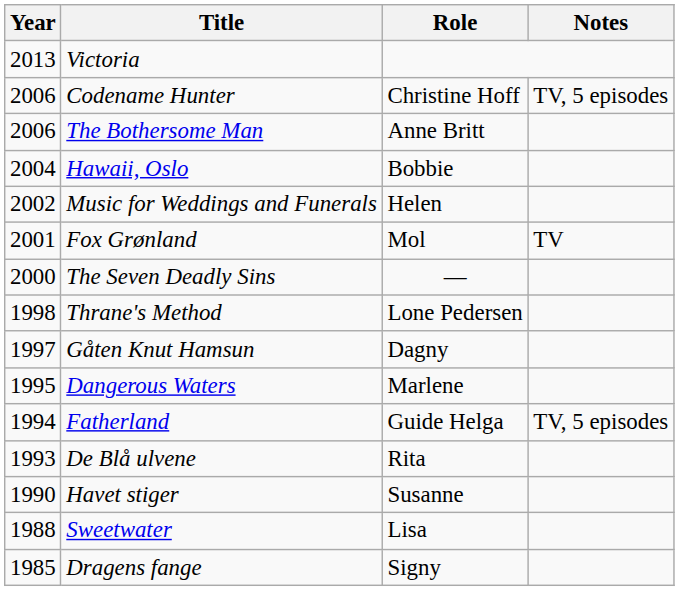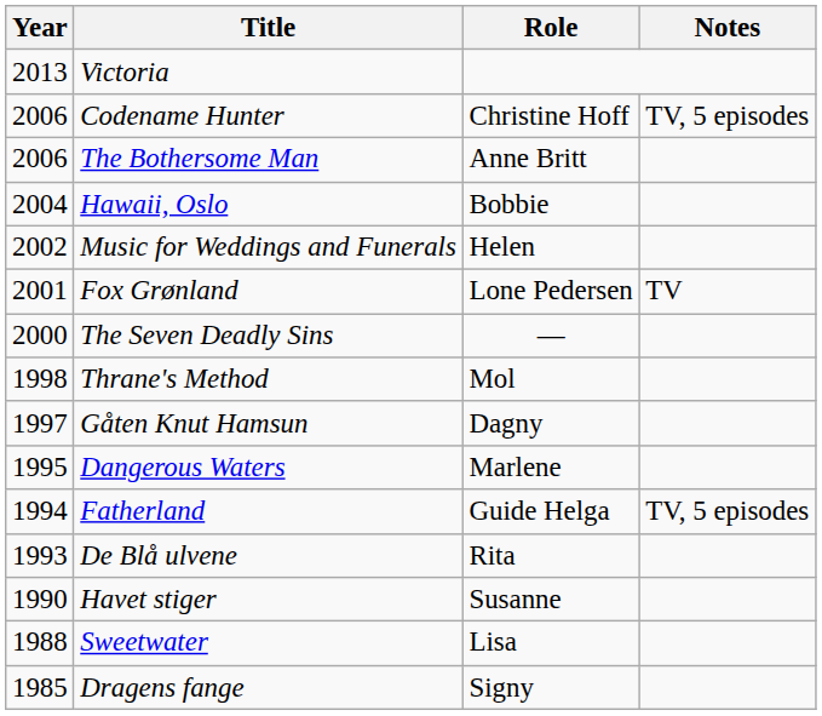 <table class="wikitable">
 <tr>
 <th>Year</th>
 <th>Title</th>
 <th>Role</th>
 <th>Notes</th>
 </tr>
 <tr>
 <td>2013</td>
 <td><em>Victoria</em></td>
 </tr>
 <tr>
 <td>2006</td>
 <td><em>Codename Hunter</em></td>
 <td>Christine Hoff</td>
 <td>TV, 5 episodes</td>
 </tr>
 <tr>
 <td>2006</td>
 <td><em><a href='#'>The Bothersome Man</a></em></td>
 <td>Anne Britt</td>
 <td></td>
 </tr>
 <tr>
 <td>2004</td>
 <td><em><a href='#'>Hawaii, Oslo</a></em></td>
 <td>Bobbie</td>
 <td></td>
 </tr>
 <tr>
 <td>2002</td>
 <td><em>Music for Weddings and Funerals</em></td>
 <td>Helen</td>
 <td></td>
 </tr>
 <tr>
 <td>2001</td>
 <td><em>Fox Grønland</em></td>
-<td>Mol</td>
+<td>Lone Pedersen</td>
 <td>TV</td>
 </tr>
 <tr>
 <td>2000</td>
 <td><em>The Seven Deadly Sins</em></td>
 <td align=center>—</td>
 <td></td>
 </tr>
 <tr>
 <td>1998</td>
 <td><em>Thrane's Method</em></td>
-<td>Lone Pedersen</td>
+<td>Mol</td>
 <td></td>
 </tr>
 <tr>
 <td>1997</td>
 <td><em>Gåten Knut Hamsun</em></td>
 <td>Dagny</td>
 <td></td>
 </tr>
 <tr>
 <td>1995</td>
 <td><em><a href='#'>Dangerous Waters</a></em></td>
 <td>Marlene</td>
 <td></td>
 </tr>
 <tr>
 <td>1994</td>
 <td><em><a href='#'>Fatherland</a></em></td>
 <td>Guide Helga</td>
 <td>TV, 5 episodes</td>
 </tr>
 <tr>
 <td>1993</td>
 <td><em>De Blå ulvene</em></td>
 <td>Rita</td>
 <td></td>
 </tr>
 <tr>
 <td>1990</td>
 <td><em>Havet stiger</em></td>
 <td>Susanne</td>
 <td></td>
 </tr>
 <tr>
 <td>1988</td>
 <td><em><a href='#'>Sweetwater</a></em></td>
 <td>Lisa</td>
 <td></td>
 </tr>
 <tr>
 <td>1985</td>
 <td><em>Dragens fange</em></td>
 <td>Signy</td>
 <td></td>
 </tr>
 </table>
